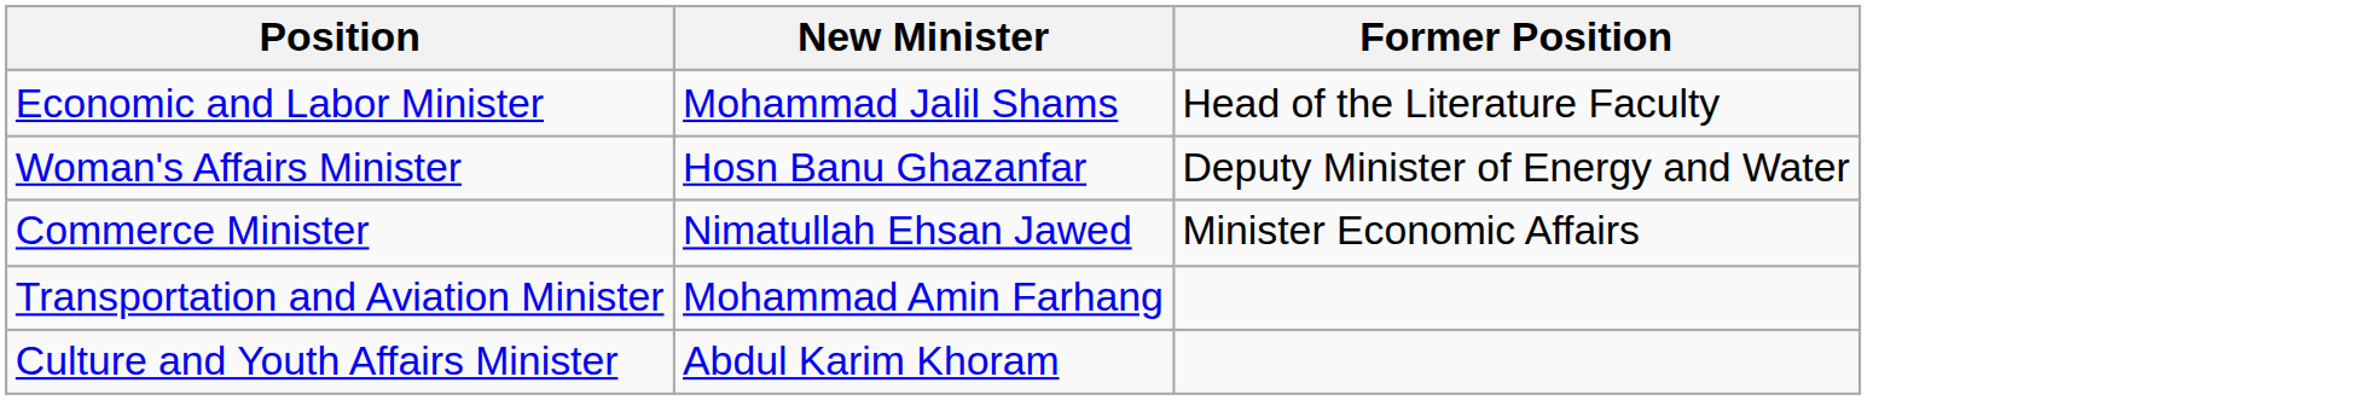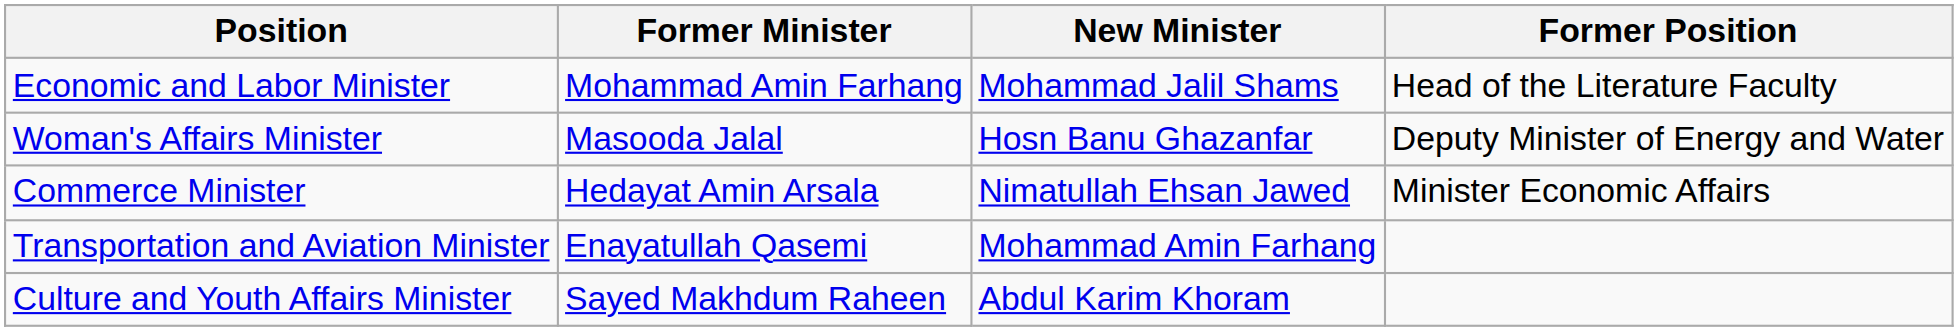 <table class="wikitable sortable">
 <tr>
 <th><strong>Position</strong></th>
+<th><strong>Former Minister</strong></th>
 <th><strong>New Minister</strong></th>
 <th><strong>Former Position</strong></th>
 </tr>
 <tr>
 <td><a href='#'>Economic and Labor Minister</a></td>
+<td><a href='#'>Mohammad Amin Farhang</a></td>
 <td><a href='#'>Mohammad Jalil Shams</a></td>
 <td>Head of the Literature Faculty</td>
 </tr>
 <tr>
 <td><a href='#'>Woman's Affairs Minister</a></td>
+<td><a href='#'>Masooda Jalal</a></td>
 <td><a href='#'>Hosn Banu Ghazanfar</a></td>
 <td>Deputy Minister of Energy and Water</td>
 </tr>
 <tr>
 <td><a href='#'>Commerce Minister</a></td>
+<td><a href='#'>Hedayat Amin Arsala</a></td>
 <td><a href='#'>Nimatullah Ehsan Jawed</a></td>
 <td>Minister Economic Affairs</td>
 </tr>
 <tr>
 <td><a href='#'>Transportation and Aviation Minister</a></td>
+<td><a href='#'>Enayatullah Qasemi</a></td>
 <td><a href='#'>Mohammad Amin Farhang</a></td>
 <td></td>
 </tr>
 <tr>
 <td><a href='#'>Culture and Youth Affairs Minister</a></td>
+<td><a href='#'>Sayed Makhdum Raheen</a></td>
 <td><a href='#'>Abdul Karim Khoram</a></td>
 <td></td>
 </tr>
 </table>
